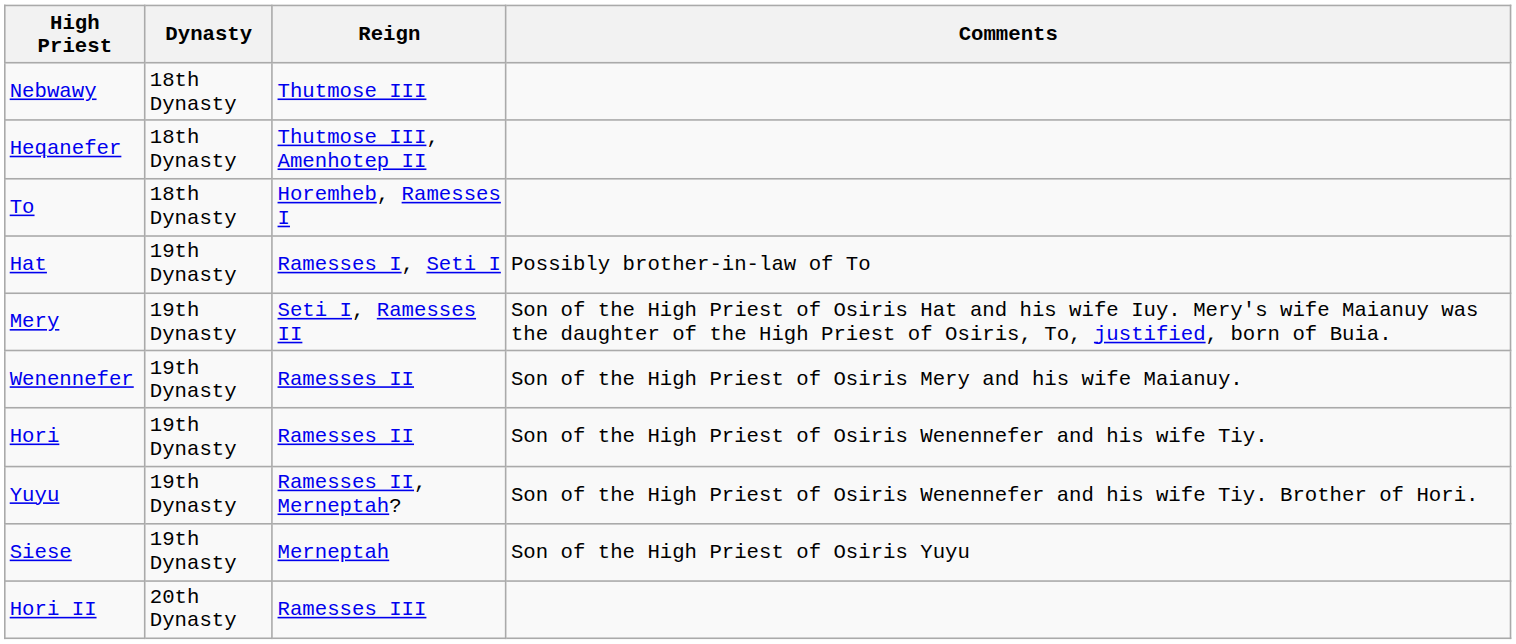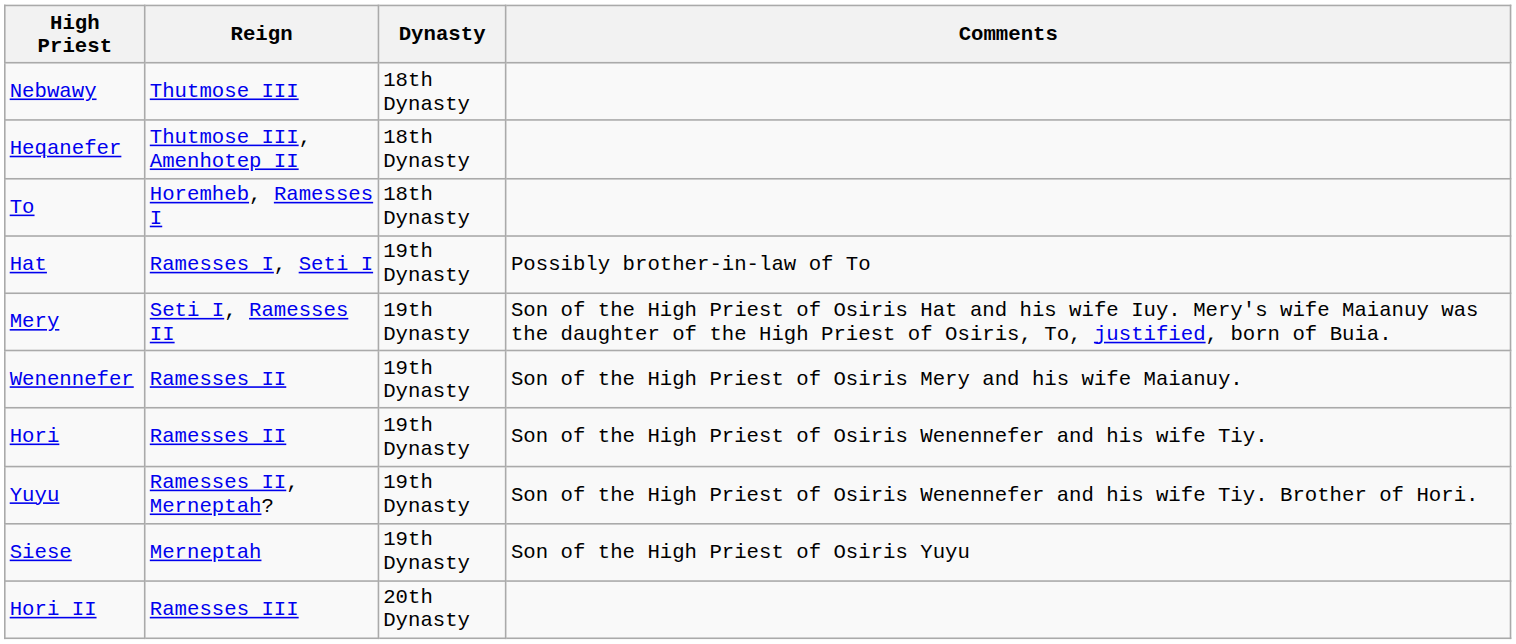 <table class="wikitable" align="left" style="margin: 1em auto 1em auto; width: 75%" |>
 <tr>
 <th>High Priest</th>
+<th>Reign</th>
 <th>Dynasty</th>
-<th>Reign</th>
 <th>Comments</th>
 </tr>
 <tr>
 <td><a href='#'>Nebwawy</a></td>
+<td><a href='#'>Thutmose III</a></td>
 <td>18th Dynasty</td>
-<td><a href='#'>Thutmose III</a></td>
 <td></td>
 </tr>
 <tr>
 <td><a href='#'>Heqanefer</a></td>
+<td><a href='#'>Thutmose III</a>, <a href='#'>Amenhotep II</a></td>
 <td>18th Dynasty</td>
-<td><a href='#'>Thutmose III</a>, <a href='#'>Amenhotep II</a></td>
 <td></td>
 </tr>
 <tr>
 <td><a href='#'>To</a></td>
+<td><a href='#'>Horemheb</a>, <a href='#'>Ramesses I</a></td>
 <td>18th Dynasty</td>
-<td><a href='#'>Horemheb</a>, <a href='#'>Ramesses I</a></td>
 <td></td>
 </tr>
 <tr>
 <td><a href='#'>Hat</a></td>
+<td><a href='#'>Ramesses I</a>, <a href='#'>Seti I</a></td>
 <td>19th Dynasty</td>
-<td><a href='#'>Ramesses I</a>, <a href='#'>Seti I</a></td>
 <td>Possibly brother-in-law of To</td>
 </tr>
 <tr>
 <td><a href='#'>Mery</a></td>
+<td><a href='#'>Seti I</a>, <a href='#'>Ramesses II</a></td>
 <td>19th Dynasty</td>
-<td><a href='#'>Seti I</a>, <a href='#'>Ramesses II</a></td>
 <td>Son of the High Priest of Osiris Hat and his wife Iuy. Mery's wife Maianuy was the daughter of the High Priest of Osiris, To, <a href='#'>justified</a>, born of Buia.</td>
 </tr>
 <tr>
 <td><a href='#'>Wenennefer</a></td>
+<td><a href='#'>Ramesses II</a></td>
 <td>19th Dynasty</td>
-<td><a href='#'>Ramesses II</a></td>
 <td>Son of the High Priest of Osiris Mery and his wife Maianuy.</td>
 </tr>
 <tr>
 <td><a href='#'> Hori</a></td>
+<td><a href='#'>Ramesses II</a></td>
 <td>19th Dynasty</td>
-<td><a href='#'>Ramesses II</a></td>
 <td>Son of the High Priest of Osiris Wenennefer and his wife Tiy.</td>
 </tr>
 <tr>
 <td><a href='#'>Yuyu</a></td>
+<td><a href='#'>Ramesses II</a>, <a href='#'>Merneptah</a>?</td>
 <td>19th Dynasty</td>
-<td><a href='#'>Ramesses II</a>, <a href='#'>Merneptah</a>?</td>
 <td>Son of the High Priest of Osiris Wenennefer and his wife Tiy. Brother of Hori.</td>
 </tr>
 <tr>
 <td><a href='#'>Siese</a></td>
+<td><a href='#'>Merneptah</a></td>
 <td>19th Dynasty</td>
-<td><a href='#'>Merneptah</a></td>
 <td>Son of the High Priest of Osiris Yuyu</td>
 </tr>
 <tr>
 <td><a href='#'>Hori II</a></td>
+<td><a href='#'>Ramesses III</a></td>
 <td>20th Dynasty</td>
-<td><a href='#'>Ramesses III</a></td>
 <td></td>
 </tr>
 </table>
